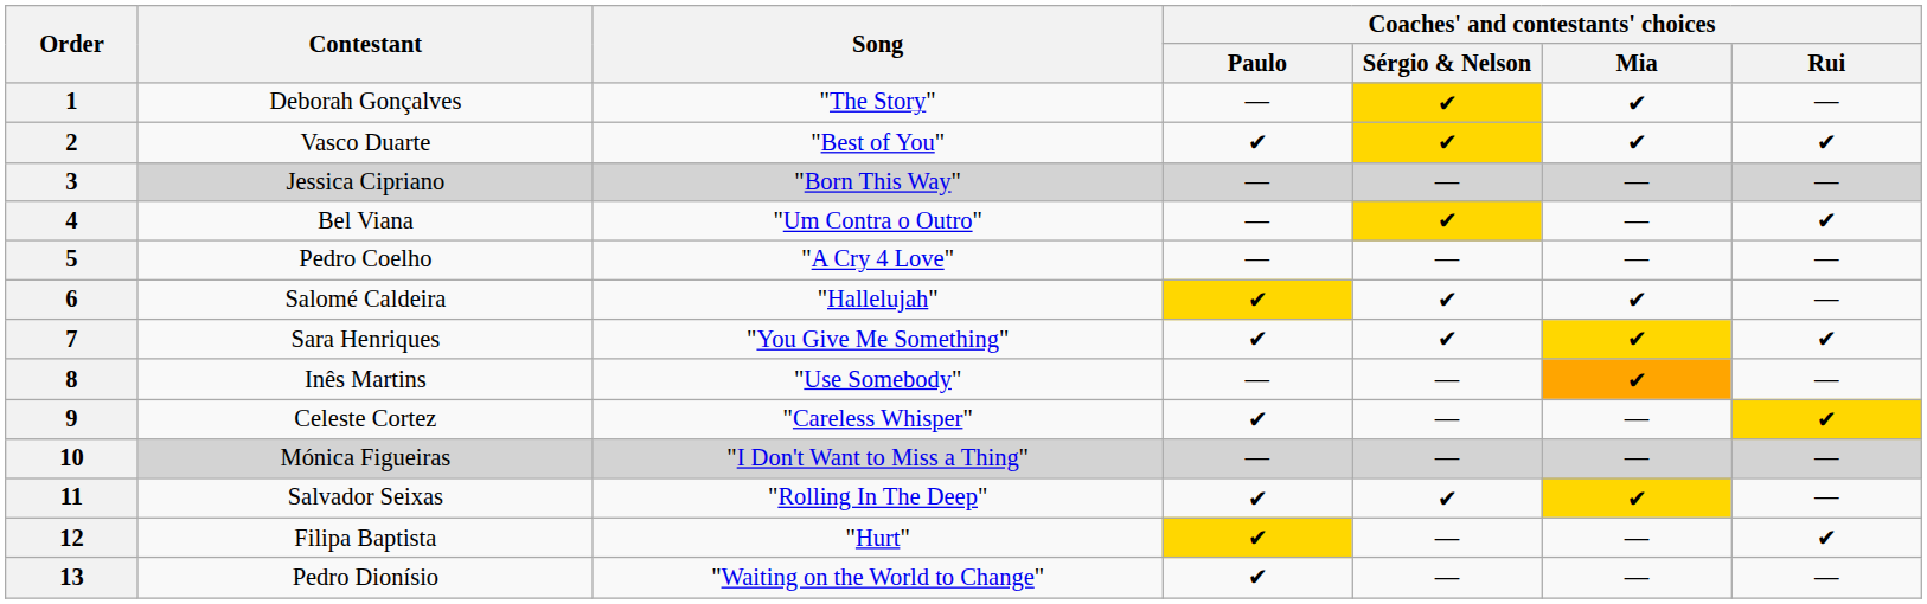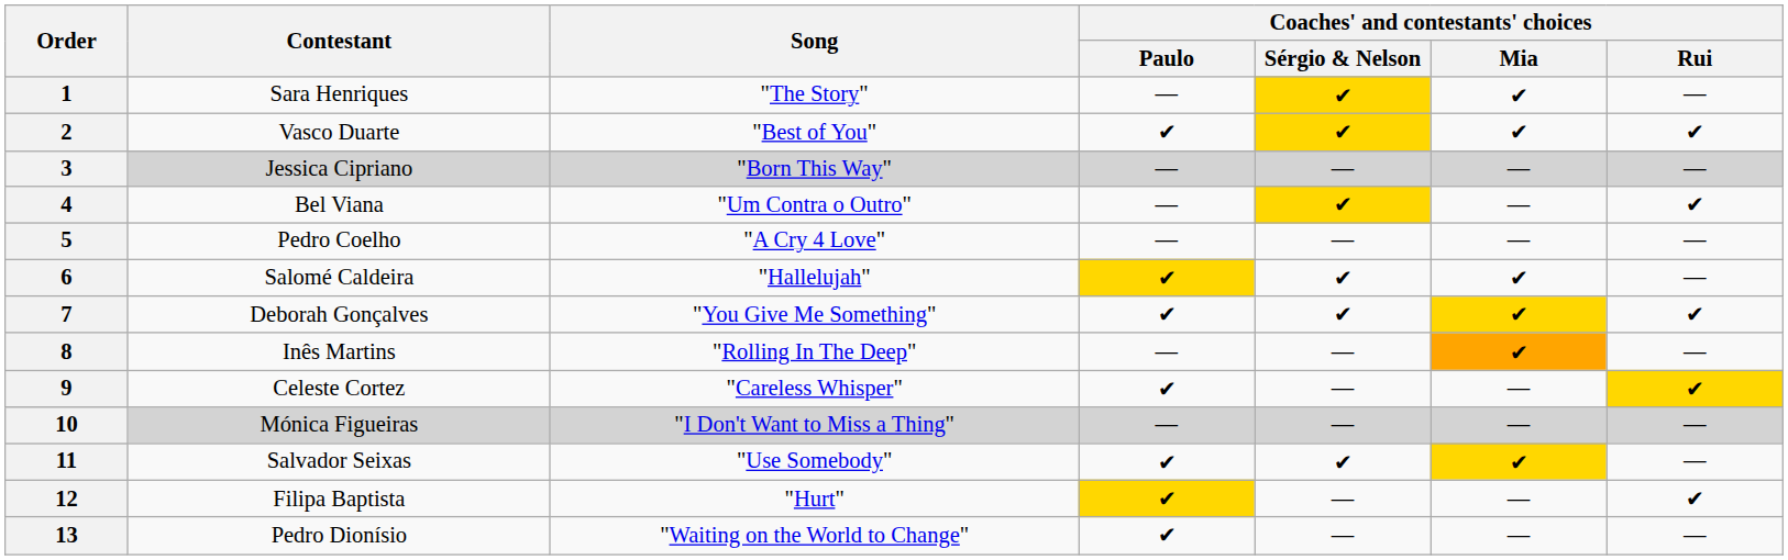 <table class="wikitable" style="text-align:center; width:100%">
 <tr>
 <th rowspan="2" width="03%">Order</th>
 <th rowspan="2" width="12%">Contestant</th>
 <th rowspan="2" width="15%">Song</th>
 <th colspan="4" width="24%">Coaches' and contestants' choices</th>
 </tr>
 <tr>
 <th width="05%">Paulo</th>
 <th width="05%">Sérgio & Nelson</th>
 <th width="05%">Mia</th>
 <th width="05%">Rui</th>
 </tr>
 <tr>
 <th>1</th>
-<td>Deborah Gonçalves</td>
+<td>Sara Henriques</td>
 <td>"<a href='#'>The Story</a>"</td>
 <td>—</td>
 <td style="background:gold">✔</td>
 <td>✔</td>
 <td>—</td>
 </tr>
 <tr>
 <th>2</th>
 <td>Vasco Duarte</td>
 <td>"<a href='#'>Best of You</a>"</td>
 <td>✔</td>
 <td style="background:gold">✔</td>
 <td>✔</td>
 <td>✔</td>
 </tr>
 <tr style="background:lightgrey">
 <th>3</th>
 <td>Jessica Cipriano</td>
 <td>"<a href='#'>Born This Way</a>"</td>
 <td>—</td>
 <td>—</td>
 <td>—</td>
 <td>—</td>
 </tr>
 <tr>
 <th>4</th>
 <td>Bel Viana</td>
 <td>"<a href='#'>Um Contra o Outro</a>"</td>
 <td>—</td>
 <td style="background:gold">✔</td>
 <td>—</td>
 <td>✔</td>
 </tr>
 <tr>
 <th>5</th>
 <td>Pedro Coelho</td>
 <td>"<a href='#'>A Cry 4 Love</a>"</td>
 <td>—</td>
 <td>—</td>
 <td>—</td>
 <td>—</td>
 </tr>
 <tr>
 <th>6</th>
 <td>Salomé Caldeira</td>
 <td>"<a href='#'>Hallelujah</a>"</td>
 <td style="background:gold">✔</td>
 <td>✔</td>
 <td>✔</td>
 <td>—</td>
 </tr>
 <tr>
 <th>7</th>
-<td>Sara Henriques</td>
+<td>Deborah Gonçalves</td>
 <td>"<a href='#'>You Give Me Something</a>"</td>
 <td>✔</td>
 <td>✔</td>
 <td style="background:gold">✔</td>
 <td>✔</td>
 </tr>
 <tr>
 <th>8</th>
 <td>Inês Martins</td>
-<td>"<a href='#'>Use Somebody</a>"</td>
+<td>"<a href='#'>Rolling In The Deep</a>"</td>
 <td>—</td>
 <td>—</td>
 <td style="background:orange">✔</td>
 <td>—</td>
 </tr>
 <tr>
 <th>9</th>
 <td>Celeste Cortez</td>
 <td>"<a href='#'>Careless Whisper</a>"</td>
 <td>✔</td>
 <td>—</td>
 <td>—</td>
 <td style="background:gold">✔</td>
 </tr>
 <tr style="background:lightgrey">
 <th>10</th>
 <td>Mónica Figueiras</td>
 <td>"<a href='#'>I Don't Want to Miss a Thing</a>"</td>
 <td>—</td>
 <td>—</td>
 <td>—</td>
 <td>—</td>
 </tr>
 <tr>
 <th>11</th>
 <td>Salvador Seixas</td>
-<td>"<a href='#'>Rolling In The Deep</a>"</td>
+<td>"<a href='#'>Use Somebody</a>"</td>
 <td>✔</td>
 <td>✔</td>
 <td style="background:gold">✔</td>
 <td>—</td>
 </tr>
 <tr>
 <th>12</th>
 <td>Filipa Baptista</td>
 <td>"<a href='#'>Hurt</a>"</td>
 <td style="background:gold">✔</td>
 <td>—</td>
 <td>—</td>
 <td>✔</td>
 </tr>
 <tr>
 <th>13</th>
 <td>Pedro Dionísio</td>
 <td>"<a href='#'>Waiting on the World to Change</a>"</td>
 <td cstyle="background:orange">✔</td>
 <td>—</td>
 <td>—</td>
 <td>—</td>
 </tr>
 </table>
